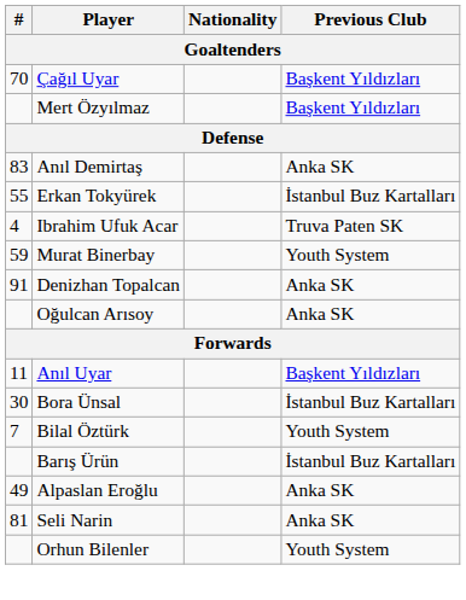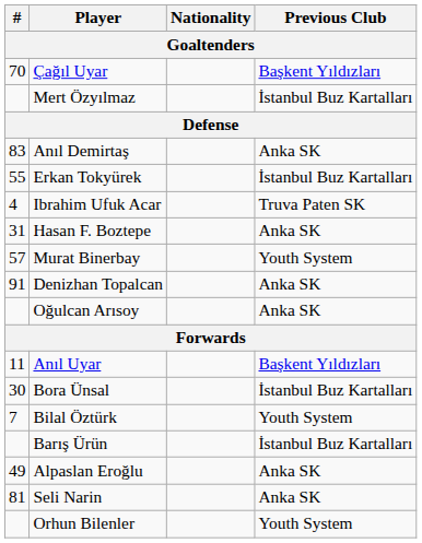 <table class="wikitable">
 <tr>
 <th>#</th>
 <th>Player</th>
 <th>Nationality</th>
 <th>Previous Club</th>
 </tr>
 <tr>
 <th colspan=4>Goaltenders</th>
 </tr>
 <tr>
 <td>70</td>
 <td><a href='#'>Çağıl Uyar</a></td>
 <td></td>
 <td><a href='#'>Başkent Yıldızları</a></td>
 </tr>
 <tr>
 <td></td>
 <td>Mert Özyılmaz</td>
 <td></td>
-<td><a href='#'>Başkent Yıldızları</a></td>
+<td>İstanbul Buz Kartalları</td>
 </tr>
 <tr>
 <th colspan=4>Defense</th>
 </tr>
 <tr>
 <td>83</td>
 <td>Anıl Demirtaş</td>
 <td></td>
 <td>Anka SK</td>
 </tr>
 <tr>
 <td>55</td>
 <td>Erkan Tokyürek</td>
 <td></td>
 <td>İstanbul Buz Kartalları</td>
 </tr>
 <tr>
 <td>4</td>
 <td>Ibrahim Ufuk Acar</td>
 <td></td>
 <td>Truva Paten SK</td>
 </tr>
 <tr>
-<td>59</td>
+<td>31</td>
+<td>Hasan F. Boztepe</td>
+<td></td>
+<td>Anka SK</td>
+</tr>
+<tr>
+<td>57</td>
 <td>Murat Binerbay</td>
 <td></td>
 <td>Youth System</td>
 </tr>
 <tr>
 <td>91</td>
 <td>Denizhan Topalcan</td>
 <td></td>
 <td>Anka SK</td>
 </tr>
 <tr>
 <td></td>
 <td>Oğulcan Arısoy</td>
 <td></td>
 <td>Anka SK</td>
 </tr>
 <tr>
 <th colspan=4>Forwards</th>
 </tr>
 <tr>
 <td>11</td>
 <td><a href='#'>Anıl Uyar</a></td>
 <td></td>
 <td><a href='#'>Başkent Yıldızları</a></td>
 </tr>
 <tr>
 <td>30</td>
 <td>Bora Ünsal</td>
 <td></td>
 <td>İstanbul Buz Kartalları</td>
 </tr>
 <tr>
 <td>7</td>
 <td>Bilal Öztürk</td>
 <td></td>
 <td>Youth System</td>
 </tr>
 <tr>
 <td></td>
 <td>Barış Ürün</td>
 <td></td>
 <td>İstanbul Buz Kartalları</td>
 </tr>
 <tr>
 <td>49</td>
 <td>Alpaslan Eroğlu</td>
 <td></td>
 <td>Anka SK</td>
 </tr>
 <tr>
 <td>81</td>
 <td>Seli Narin</td>
 <td></td>
 <td>Anka SK</td>
 </tr>
 <tr>
 <td></td>
 <td>Orhun Bilenler</td>
 <td></td>
 <td>Youth System</td>
 </tr>
 </table>
